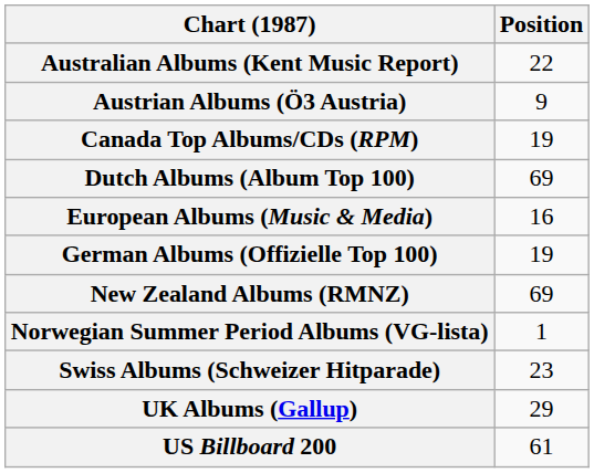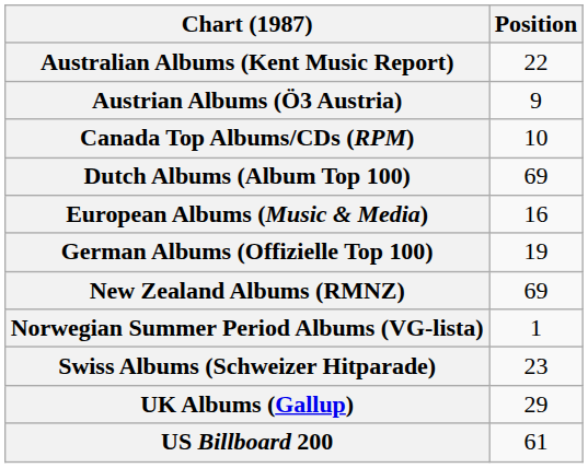 <table class="wikitable sortable plainrowheaders" style="text-align:center">
 <tr>
 <th scope="col">Chart (1987)</th>
 <th scope="col">Position</th>
 </tr>
 <tr>
 <th scope="row">Australian Albums (Kent Music Report)</th>
 <td>22</td>
 </tr>
 <tr>
 <th scope="row">Austrian Albums (Ö3 Austria)</th>
 <td>9</td>
 </tr>
 <tr>
 <th scope="row">Canada Top Albums/CDs (<em>RPM</em>)</th>
-<td>19</td>
+<td>10</td>
 </tr>
 <tr>
 <th scope="row">Dutch Albums (Album Top 100)</th>
 <td>69</td>
 </tr>
 <tr>
 <th scope="row">European Albums (<em>Music & Media</em>)</th>
 <td>16</td>
 </tr>
 <tr>
 <th scope="row">German Albums (Offizielle Top 100)</th>
 <td>19</td>
 </tr>
 <tr>
 <th scope="row">New Zealand Albums (RMNZ)</th>
 <td>69</td>
 </tr>
 <tr>
 <th scope="row">Norwegian Summer Period Albums (VG-lista)</th>
 <td>1</td>
 </tr>
 <tr>
 <th scope="row">Swiss Albums (Schweizer Hitparade)</th>
 <td>23</td>
 </tr>
 <tr>
 <th scope="row">UK Albums (<a href='#'>Gallup</a>)</th>
 <td>29</td>
 </tr>
 <tr>
 <th scope="row">US <em>Billboard</em> 200</th>
 <td>61</td>
 </tr>
 </table>
